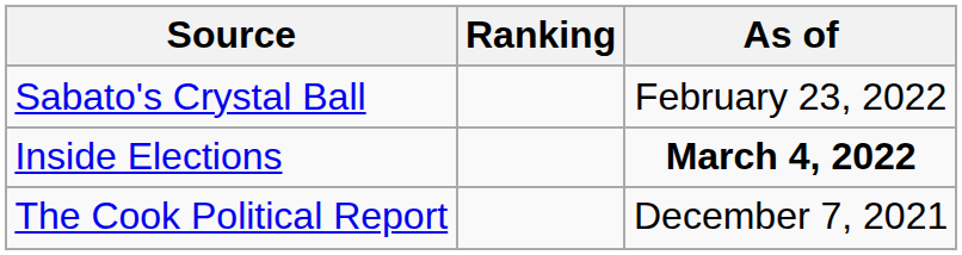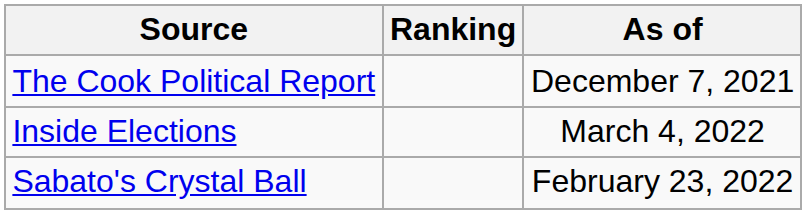 <table class="wikitable" style="text-align:center">
 <tr>
 <th>Source</th>
 <th>Ranking</th>
 <th>As of</th>
 </tr>
 <tr>
+<td align=left><a href='#'>The Cook Political Report</a></td>
+<td></td>
+<td>December 7, 2021</td>
+</tr>
+<tr>
+<td align=left><a href='#'>Inside Elections</a></td>
+<td></td>
+<td>March 4, 2022</td>
+</tr>
+<tr>
 <td align=left><a href='#'>Sabato's Crystal Ball</a></td>
 <td></td>
 <td>February 23, 2022</td>
 </tr>
-<tr>
-<td align=left><a href='#'>Inside Elections</a></td>
-<td></td>
-<td><strong>March 4, 2022</strong></td>
-</tr>
-<tr>
-<td align=left><a href='#'>The Cook Political Report</a></td>
-<td></td>
-<td>December 7, 2021</td>
-</tr>
 </table>
